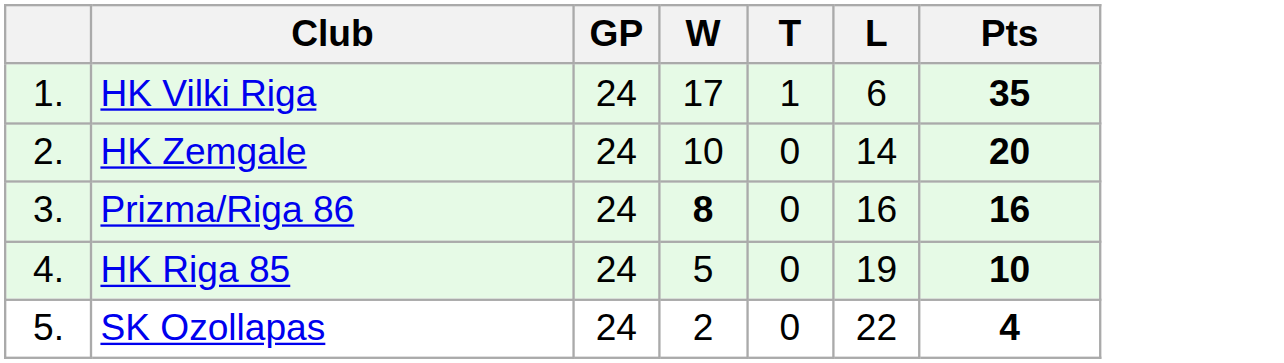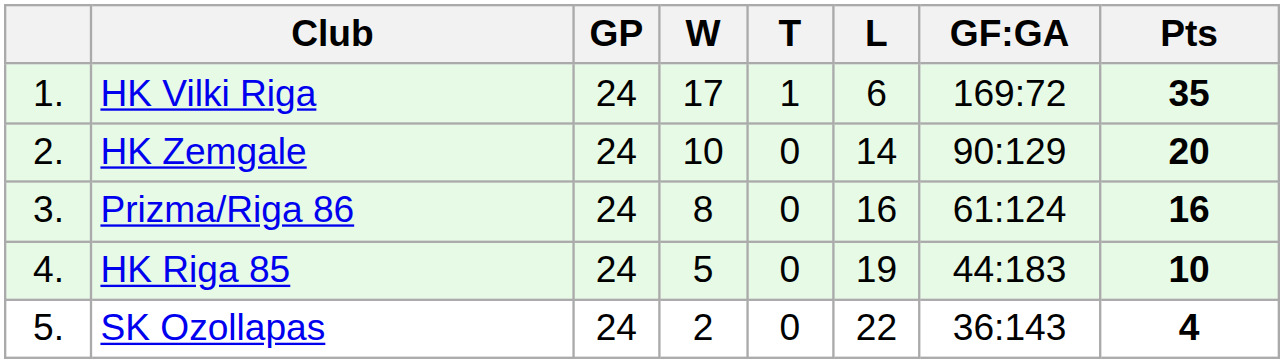 <table class="wikitable">
 <tr>
 <th width="30"></th>
 <th width="200">Club</th>
 <th width="30">GP</th>
 <th width="30">W</th>
 <th width="30">T</th>
 <th width="30">L</th>
+<th width="70">GF:GA</th>
 <th width="70">Pts</th>
 </tr>
 <tr bgcolor="#e6fae6" align="center">
 <td>1.</td>
 <td align="left"> <a href='#'>HK Vilki Riga</a></td>
 <td>24</td>
 <td>17</td>
 <td>1</td>
 <td>6</td>
+<td>169:72</td>
 <td><strong>35</strong></td>
 </tr>
 <tr bgcolor="#e6fae6" align="center">
 <td>2.</td>
 <td align="left"> <a href='#'>HK Zemgale</a></td>
 <td>24</td>
 <td>10</td>
 <td>0</td>
 <td>14</td>
+<td>90:129</td>
 <td><strong>20</strong></td>
 </tr>
 <tr bgcolor="#e6fae6" align="center">
 <td>3.</td>
 <td align="left"> <a href='#'>Prizma/Riga 86</a></td>
 <td>24</td>
-<td><strong>8</strong></td>
+<td>8</td>
 <td>0</td>
 <td>16</td>
+<td>61:124</td>
 <td><strong>16</strong></td>
 </tr>
 <tr bgcolor="#e6fae6" align="center">
 <td>4.</td>
 <td align="left"> <a href='#'>HK Riga 85</a></td>
 <td>24</td>
 <td>5</td>
 <td>0</td>
 <td>19</td>
+<td>44:183</td>
 <td><strong>10</strong></td>
 </tr>
 <tr bgcolor="#FFFFFF" align="center">
 <td>5.</td>
 <td align="left"> <a href='#'>SK Ozollapas</a></td>
 <td>24</td>
 <td>2</td>
 <td>0</td>
 <td>22</td>
+<td>36:143</td>
 <td><strong>4</strong></td>
 </tr>
 </table>
